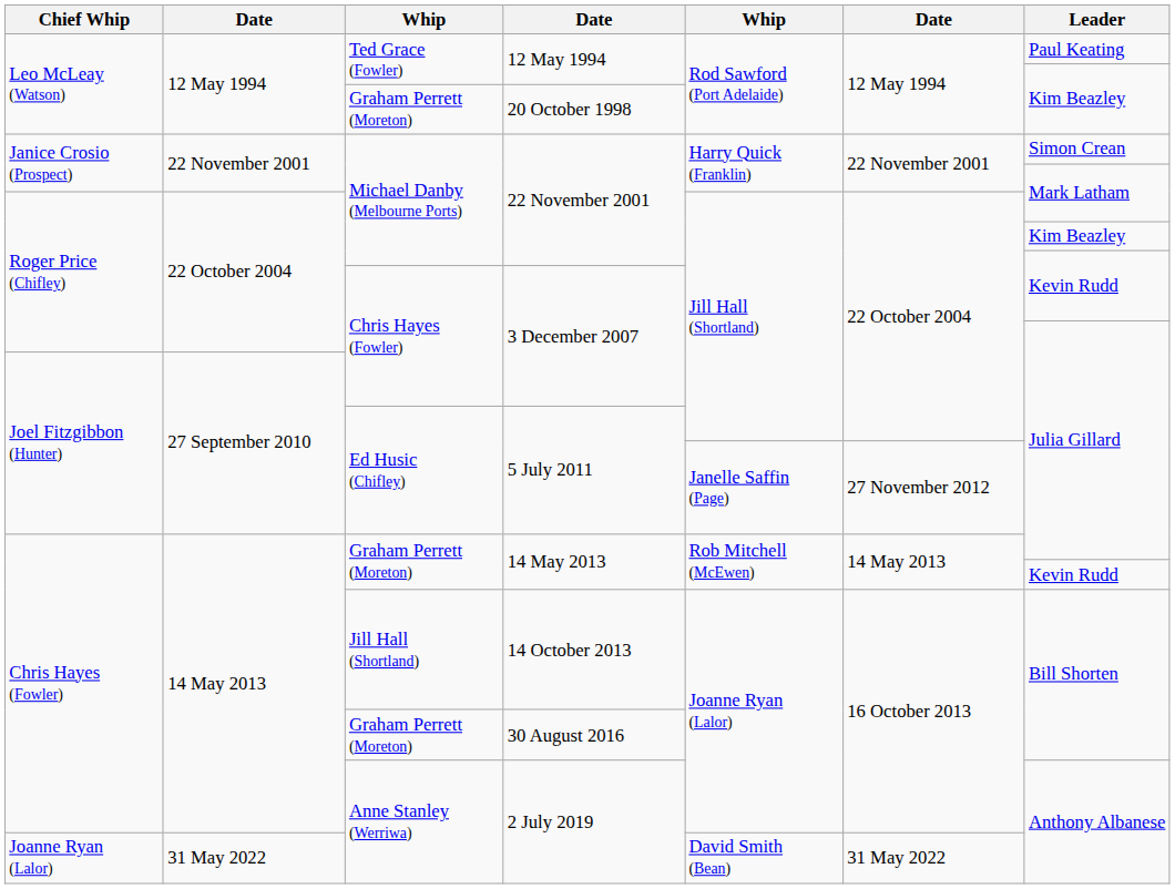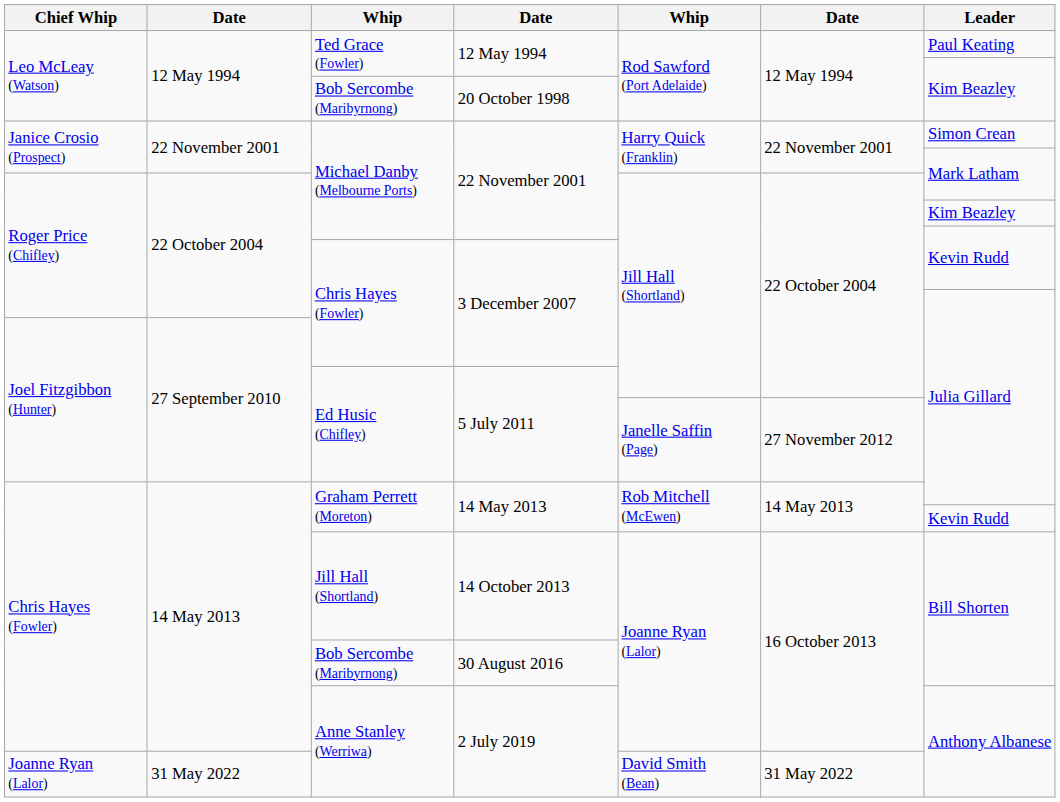 <table class="wikitable">
 <tr>
 <th width=130px>Chief Whip</th>
 <th width=150px>Date</th>
 <th width=130px>Whip</th>
 <th width=150px>Date</th>
 <th width=130px>Whip</th>
 <th width=150px>Date</th>
 <th>Leader</th>
 </tr>
 <tr>
 <td rowspan=3><a href='#'>Leo McLeay</a><br><small>(<a href='#'>Watson</a>)</small></td>
 <td rowspan=3>12 May 1994</td>
 <td rowspan=2><a href='#'>Ted Grace</a><br><small>(<a href='#'>Fowler</a>)</small></td>
 <td rowspan=2>12 May 1994</td>
 <td rowspan=3 height=40px><a href='#'>Rod Sawford</a><br><small>(<a href='#'>Port Adelaide</a>)</small></td>
 <td rowspan=3>12 May 1994</td>
 <td><a href='#'>Paul Keating</a></td>
 </tr>
 <tr>
 <td rowspan=2><a href='#'>Kim Beazley</a></td>
 </tr>
 <tr>
-<td><a href='#'>Graham Perrett</a><br><small>(<a href='#'>Moreton</a>)</small></td>
+<td><a href='#'>Bob Sercombe</a><br><small>(<a href='#'>Maribyrnong</a>)</small></td>
 <td>20 October 1998</td>
 </tr>
 <tr>
 <td rowspan=2><a href='#'>Janice Crosio</a><br><small>(<a href='#'>Prospect</a>)</small></td>
 <td rowspan=2>22 November 2001</td>
 <td rowspan=5 height=100px><a href='#'>Michael Danby</a><br><small>(<a href='#'>Melbourne Ports</a>)</small></td>
 <td rowspan=5>22 November 2001</td>
 <td rowspan=2><a href='#'>Harry Quick</a><br><small>(<a href='#'>Franklin</a>)</small></td>
 <td rowspan=2>22 November 2001</td>
 <td><a href='#'>Simon Crean</a></td>
 </tr>
 <tr>
 <td rowspan=2 height=30px><a href='#'>Mark Latham</a></td>
 </tr>
 <tr>
 <td rowspan=5 height=100px><a href='#'>Roger Price</a><br><small>(<a href='#'>Chifley</a>)</small></td>
 <td rowspan=5>22 October 2004</td>
 <td rowspan=7 height=160px><a href='#'>Jill Hall</a><br><small>(<a href='#'>Shortland</a>)</small></td>
 <td rowspan=7>22 October 2004</td>
 </tr>
 <tr>
 <td><a href='#'>Kim Beazley</a></td>
 </tr>
 <tr>
 <td rowspan=2 height=40px><a href='#'>Kevin Rudd</a></td>
 </tr>
 <tr>
 <td rowspan=3 height=80px><a href='#'>Chris Hayes</a><br><small>(<a href='#'>Fowler</a>)</small></td>
 <td rowspan=3>3 December 2007</td>
 </tr>
 <tr>
 <td rowspan=5 height=200px><a href='#'>Julia Gillard</a></td>
 </tr>
 <tr>
 <td rowspan=3><a href='#'>Joel Fitzgibbon</a><br><small>(<a href='#'>Hunter</a>)</small></td>
 <td rowspan=3>27 September 2010</td>
 </tr>
 <tr>
 <td rowspan=2 height=80px><a href='#'>Ed Husic</a><br><small>(<a href='#'>Chifley</a>)</small></td>
 <td rowspan=2>5 July 2011</td>
 </tr>
 <tr>
 <td><a href='#'>Janelle Saffin</a><br><small>(<a href='#'>Page</a>)</small></td>
 <td>27 November 2012</td>
 </tr>
 <tr>
 <td rowspan=5 height=250px><a href='#'>Chris Hayes</a><br><small>(<a href='#'>Fowler</a>)</small></td>
 <td rowspan=5>14 May 2013</td>
 <td rowspan=2><a href='#'>Graham Perrett</a><br><small>(<a href='#'>Moreton</a>)</small></td>
 <td rowspan=2>14 May 2013</td>
 <td rowspan=2><a href='#'>Rob Mitchell</a><br><small>(<a href='#'>McEwen</a>)</small></td>
 <td rowspan=2>14 May 2013</td>
 </tr>
 <tr>
 <td><a href='#'>Kevin Rudd</a></td>
 </tr>
 <tr>
 <td><a href='#'>Jill Hall</a><br><small>(<a href='#'>Shortland</a>)</small></td>
 <td>14 October 2013</td>
 <td rowspan=3><a href='#'>Joanne Ryan</a><br><small>(<a href='#'>Lalor</a>)</small></td>
 <td rowspan=3>16 October 2013</td>
 <td rowspan=2><a href='#'>Bill Shorten</a></td>
 </tr>
 <tr>
-<td><a href='#'>Graham Perrett</a><br><small>(<a href='#'>Moreton</a>)</small></td>
+<td><a href='#'>Bob Sercombe</a><br><small>(<a href='#'>Maribyrnong</a>)</small></td>
 <td>30 August 2016</td>
 </tr>
 <tr>
 <td rowspan=2 height=100px><a href='#'>Anne Stanley</a><br><small>(<a href='#'>Werriwa</a>)</small></td>
 <td rowspan=2>2 July 2019</td>
 <td rowspan=2><a href='#'>Anthony Albanese</a></td>
 </tr>
 <tr>
 <td><a href='#'>Joanne Ryan</a><br><small>(<a href='#'>Lalor</a>)</small></td>
 <td>31 May 2022</td>
 <td><a href='#'>David Smith</a><br><small>(<a href='#'>Bean</a>)</small></td>
 <td>31 May 2022</td>
 </tr>
 </table>
